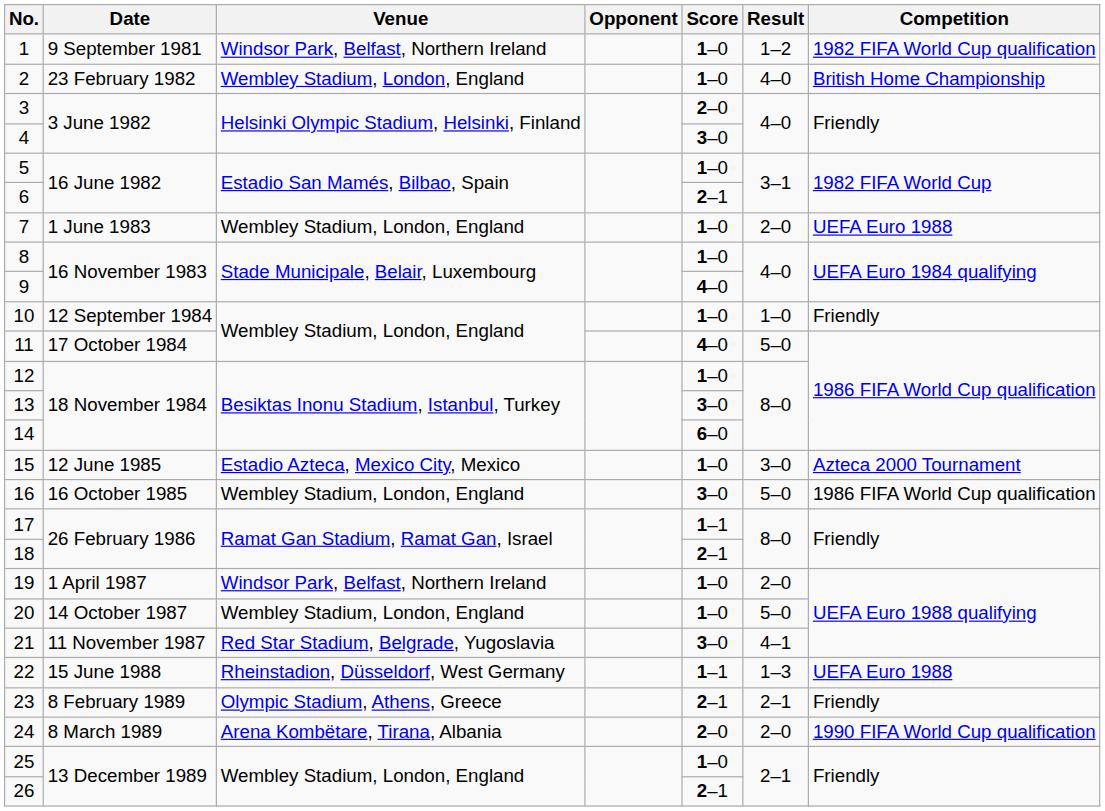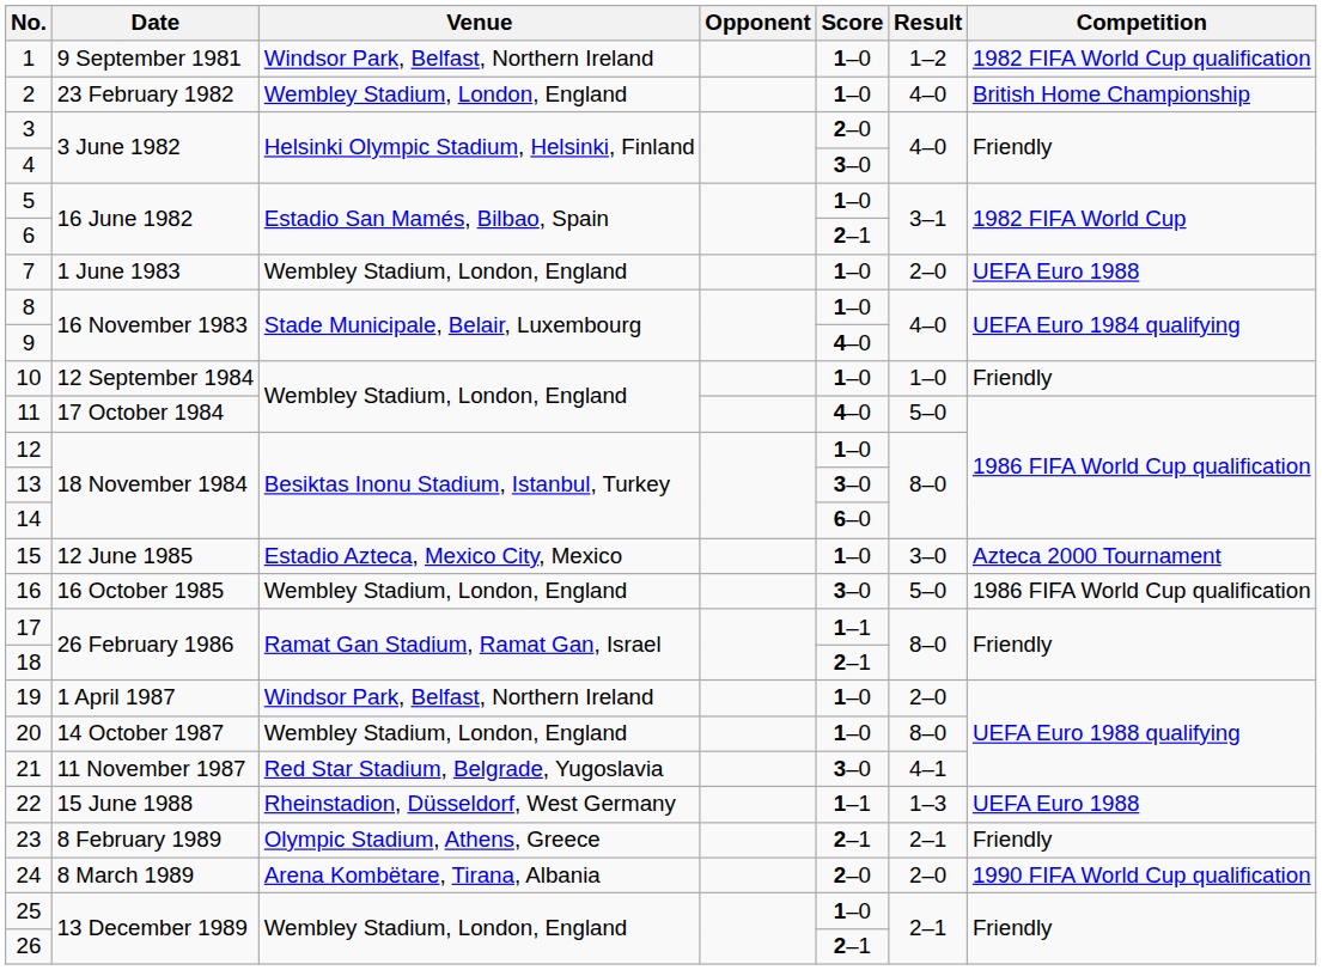 <table class="wikitable sortable">
 <tr>
 <th scope="col">No.</th>
 <th scope="col">Date</th>
 <th scope="col">Venue</th>
 <th scope="col">Opponent</th>
 <th scope="col">Score</th>
 <th scope="col">Result</th>
 <th scope="col">Competition</th>
 </tr>
 <tr>
 <td align="center">1</td>
 <td>9 September 1981</td>
 <td><a href='#'>Windsor Park</a>, <a href='#'>Belfast</a>, Northern Ireland</td>
 <td></td>
 <td align="center"><strong>1</strong>–0</td>
 <td align="center">1–2</td>
 <td><a href='#'>1982 FIFA World Cup qualification</a></td>
 </tr>
 <tr>
 <td align="center">2</td>
 <td>23 February 1982</td>
 <td><a href='#'>Wembley Stadium</a>, <a href='#'>London</a>, England</td>
 <td></td>
 <td align="center"><strong>1</strong>–0</td>
 <td align="center">4–0</td>
 <td><a href='#'>British Home Championship</a></td>
 </tr>
 <tr>
 <td align="center">3</td>
 <td rowspan="2">3 June 1982</td>
 <td rowspan="2"><a href='#'>Helsinki Olympic Stadium</a>, <a href='#'>Helsinki</a>, Finland</td>
 <td rowspan="2"></td>
 <td align="center"><strong>2</strong>–0</td>
 <td rowspan="2" align="center">4–0</td>
 <td rowspan="2">Friendly</td>
 </tr>
 <tr>
 <td align="center">4</td>
 <td align="center"><strong>3</strong>–0</td>
 </tr>
 <tr>
 <td align="center">5</td>
 <td rowspan="2">16 June 1982</td>
 <td rowspan="2"><a href='#'>Estadio San Mamés</a>, <a href='#'>Bilbao</a>, Spain</td>
 <td rowspan="2"></td>
 <td align="center"><strong>1</strong>–0</td>
 <td rowspan="2" align="center">3–1</td>
 <td rowspan="2"><a href='#'>1982 FIFA World Cup</a></td>
 </tr>
 <tr>
 <td align="center">6</td>
 <td align="center"><strong>2</strong>–1</td>
 </tr>
 <tr>
 <td align="center">7</td>
 <td>1 June 1983</td>
 <td>Wembley Stadium, London, England</td>
 <td></td>
 <td align="center"><strong>1</strong>–0</td>
 <td align="center">2–0</td>
 <td><a href='#'>UEFA Euro 1988</a></td>
 </tr>
 <tr>
 <td align="center">8</td>
 <td rowspan="2">16 November 1983</td>
 <td rowspan="2"><a href='#'>Stade Municipale</a>, <a href='#'>Belair</a>, Luxembourg</td>
 <td rowspan="2"></td>
 <td align="center"><strong>1</strong>–0</td>
 <td rowspan="2" align="center">4–0</td>
 <td rowspan="2"><a href='#'>UEFA Euro 1984 qualifying</a></td>
 </tr>
 <tr>
 <td align="center">9</td>
 <td align="center"><strong>4</strong>–0</td>
 </tr>
 <tr>
 <td align="center">10</td>
 <td>12 September 1984</td>
 <td rowspan="2">Wembley Stadium, London, England</td>
 <td></td>
 <td align="center"><strong>1</strong>–0</td>
 <td align="center">1–0</td>
 <td>Friendly</td>
 </tr>
 <tr>
 <td align="center">11</td>
 <td>17 October 1984</td>
 <td></td>
 <td align="center"><strong>4</strong>–0</td>
 <td align="center">5–0</td>
 <td rowspan="4"><a href='#'>1986 FIFA World Cup qualification</a></td>
 </tr>
 <tr>
 <td align="center">12</td>
 <td rowspan="3">18 November 1984</td>
 <td rowspan="3"><a href='#'>Besiktas Inonu Stadium</a>, <a href='#'>Istanbul</a>, Turkey</td>
 <td rowspan="3"></td>
 <td align="center"><strong>1</strong>–0</td>
 <td rowspan="3" align="center">8–0</td>
 </tr>
 <tr>
 <td align="center">13</td>
 <td align="center"><strong>3</strong>–0</td>
 </tr>
 <tr>
 <td align="center">14</td>
 <td align="center"><strong>6</strong>–0</td>
 </tr>
 <tr>
 <td align="center">15</td>
 <td>12 June 1985</td>
 <td><a href='#'>Estadio Azteca</a>, <a href='#'>Mexico City</a>, Mexico</td>
 <td></td>
 <td align="center"><strong>1</strong>–0</td>
 <td align="center">3–0</td>
 <td><a href='#'>Azteca 2000 Tournament</a></td>
 </tr>
 <tr>
 <td align="center">16</td>
 <td>16 October 1985</td>
 <td>Wembley Stadium, London, England</td>
 <td></td>
 <td align="center"><strong>3</strong>–0</td>
 <td align="center">5–0</td>
 <td>1986 FIFA World Cup qualification</td>
 </tr>
 <tr>
 <td align="center">17</td>
 <td rowspan="2">26 February 1986</td>
 <td rowspan="2"><a href='#'>Ramat Gan Stadium</a>, <a href='#'>Ramat Gan</a>, Israel</td>
 <td rowspan="2"></td>
 <td align="center"><strong>1</strong>–1</td>
 <td rowspan="2" align="center">8–0</td>
 <td rowspan="2">Friendly</td>
 </tr>
 <tr>
 <td align="center">18</td>
 <td align="center"><strong>2</strong>–1</td>
 </tr>
 <tr>
 <td align="center">19</td>
 <td>1 April 1987</td>
 <td><a href='#'>Windsor Park</a>, <a href='#'>Belfast</a>, Northern Ireland</td>
 <td></td>
 <td align="center"><strong>1</strong>–0</td>
 <td align="center">2–0</td>
 <td rowspan="3"><a href='#'>UEFA Euro 1988 qualifying</a></td>
 </tr>
 <tr>
 <td align="center">20</td>
 <td>14 October 1987</td>
 <td>Wembley Stadium, London, England</td>
 <td></td>
 <td align="center"><strong>1</strong>–0</td>
-<td align="center">5–0</td>
+<td align="center">8–0</td>
 </tr>
 <tr>
 <td align="center">21</td>
 <td>11 November 1987</td>
 <td><a href='#'>Red Star Stadium</a>, <a href='#'>Belgrade</a>, Yugoslavia</td>
 <td></td>
 <td align="center"><strong>3</strong>–0</td>
 <td align="center">4–1</td>
 </tr>
 <tr>
 <td align="center">22</td>
 <td>15 June 1988</td>
 <td><a href='#'>Rheinstadion</a>, <a href='#'>Düsseldorf</a>, West Germany</td>
 <td></td>
 <td align="center"><strong>1</strong>–1</td>
 <td align="center">1–3</td>
 <td><a href='#'>UEFA Euro 1988</a></td>
 </tr>
 <tr>
 <td align="center">23</td>
 <td>8 February 1989</td>
 <td><a href='#'>Olympic Stadium</a>, <a href='#'>Athens</a>, Greece</td>
 <td></td>
 <td align="center"><strong>2</strong>–1</td>
 <td align="center">2–1</td>
 <td>Friendly</td>
 </tr>
 <tr>
 <td align="center">24</td>
 <td>8 March 1989</td>
 <td><a href='#'>Arena Kombëtare</a>, <a href='#'>Tirana</a>, Albania</td>
 <td></td>
 <td align="center"><strong>2</strong>–0</td>
 <td align="center">2–0</td>
 <td><a href='#'>1990 FIFA World Cup qualification</a></td>
 </tr>
 <tr>
 <td align="center">25</td>
 <td rowspan="2">13 December 1989</td>
 <td rowspan="2">Wembley Stadium, London, England</td>
 <td rowspan="2"></td>
 <td align="center"><strong>1</strong>–0</td>
 <td rowspan="2" align="center">2–1</td>
 <td rowspan="2">Friendly</td>
 </tr>
 <tr>
 <td align="center">26</td>
 <td align="center"><strong>2</strong>–1</td>
 </tr>
 </table>
